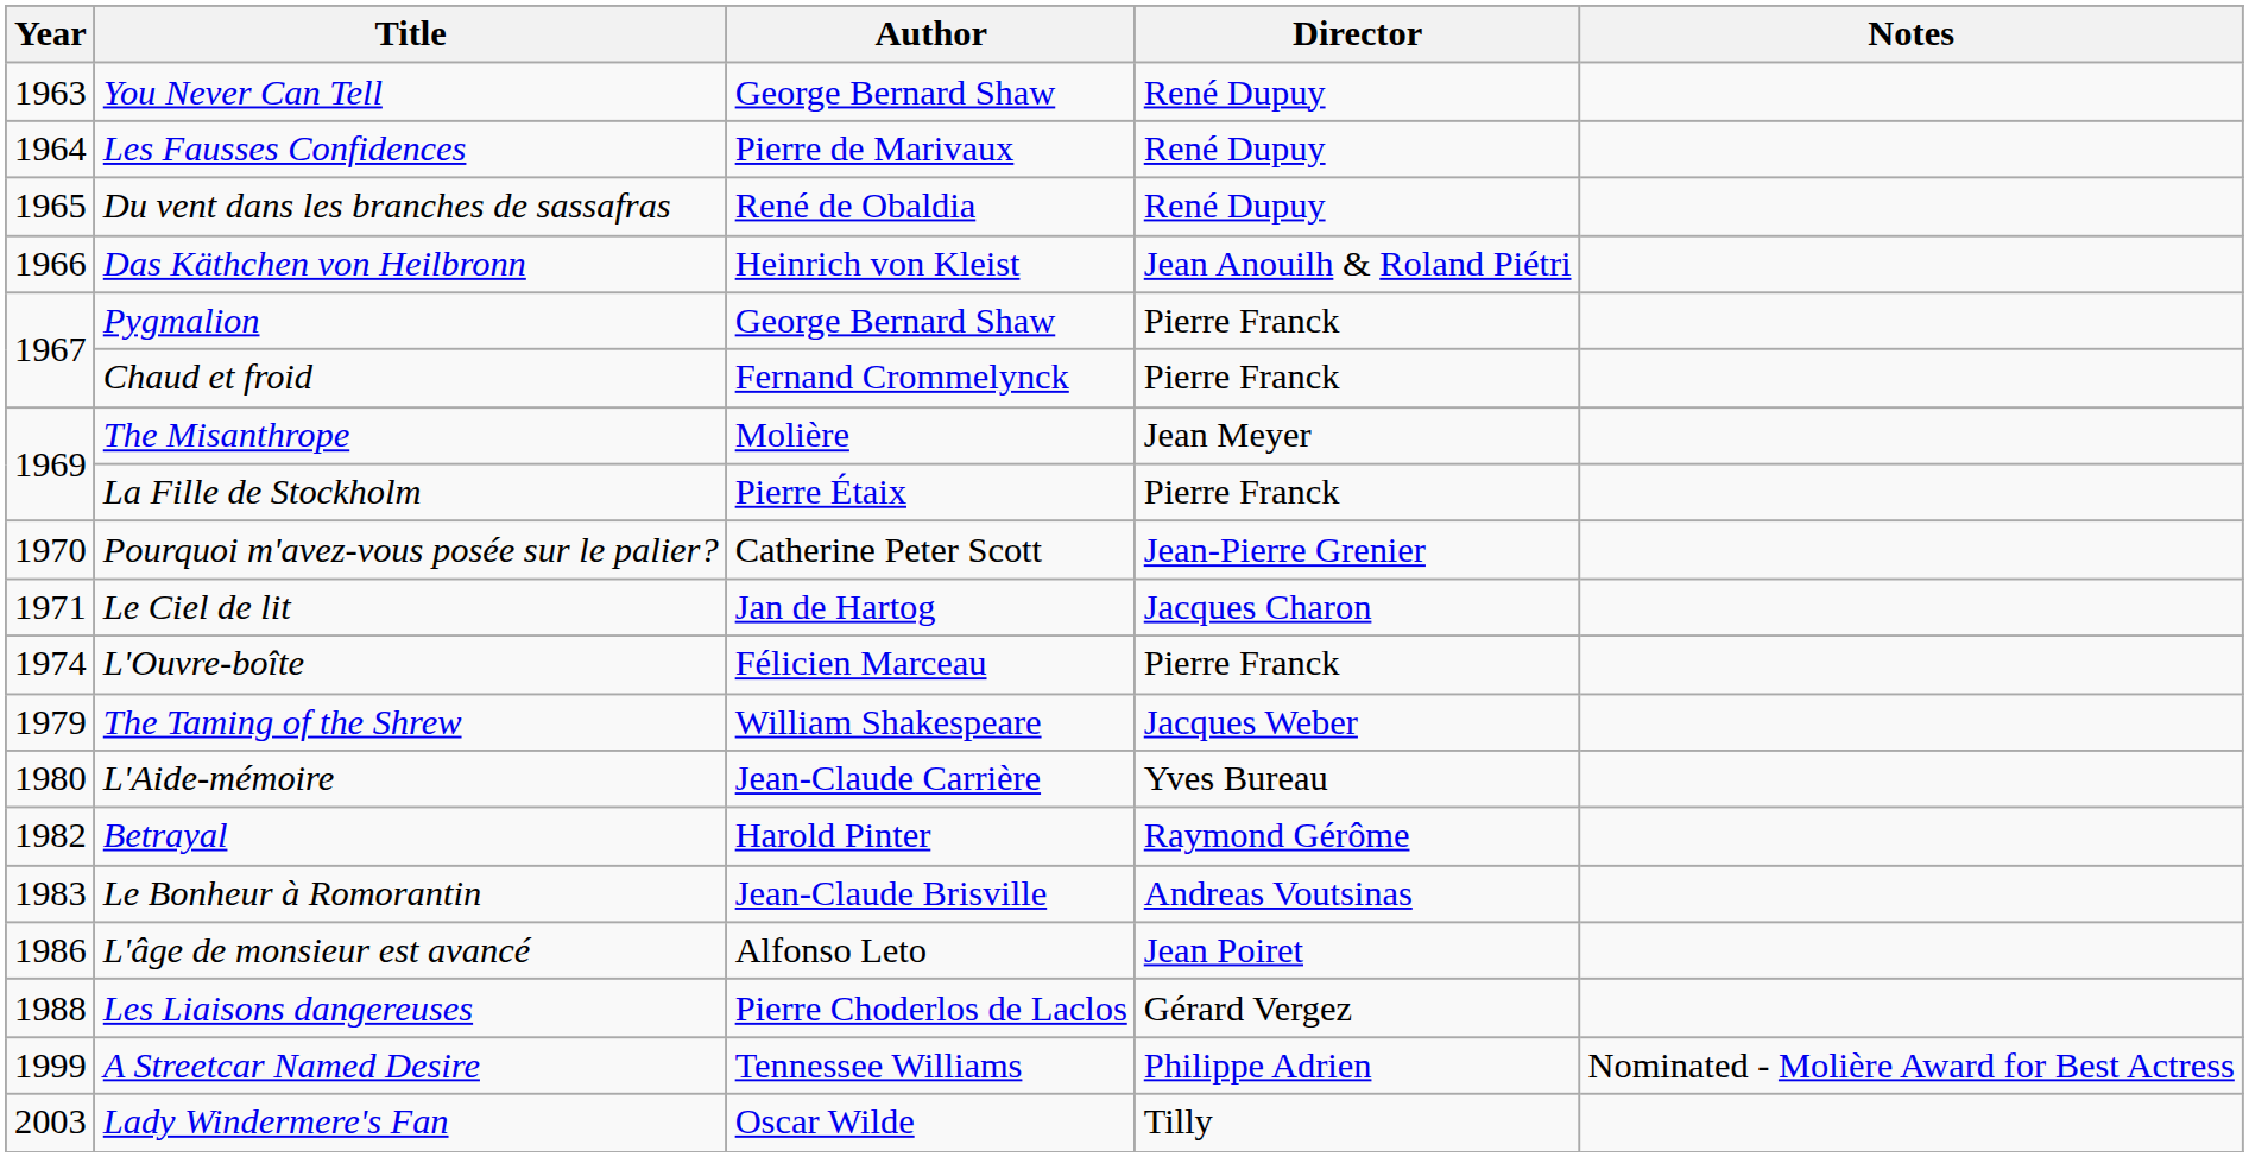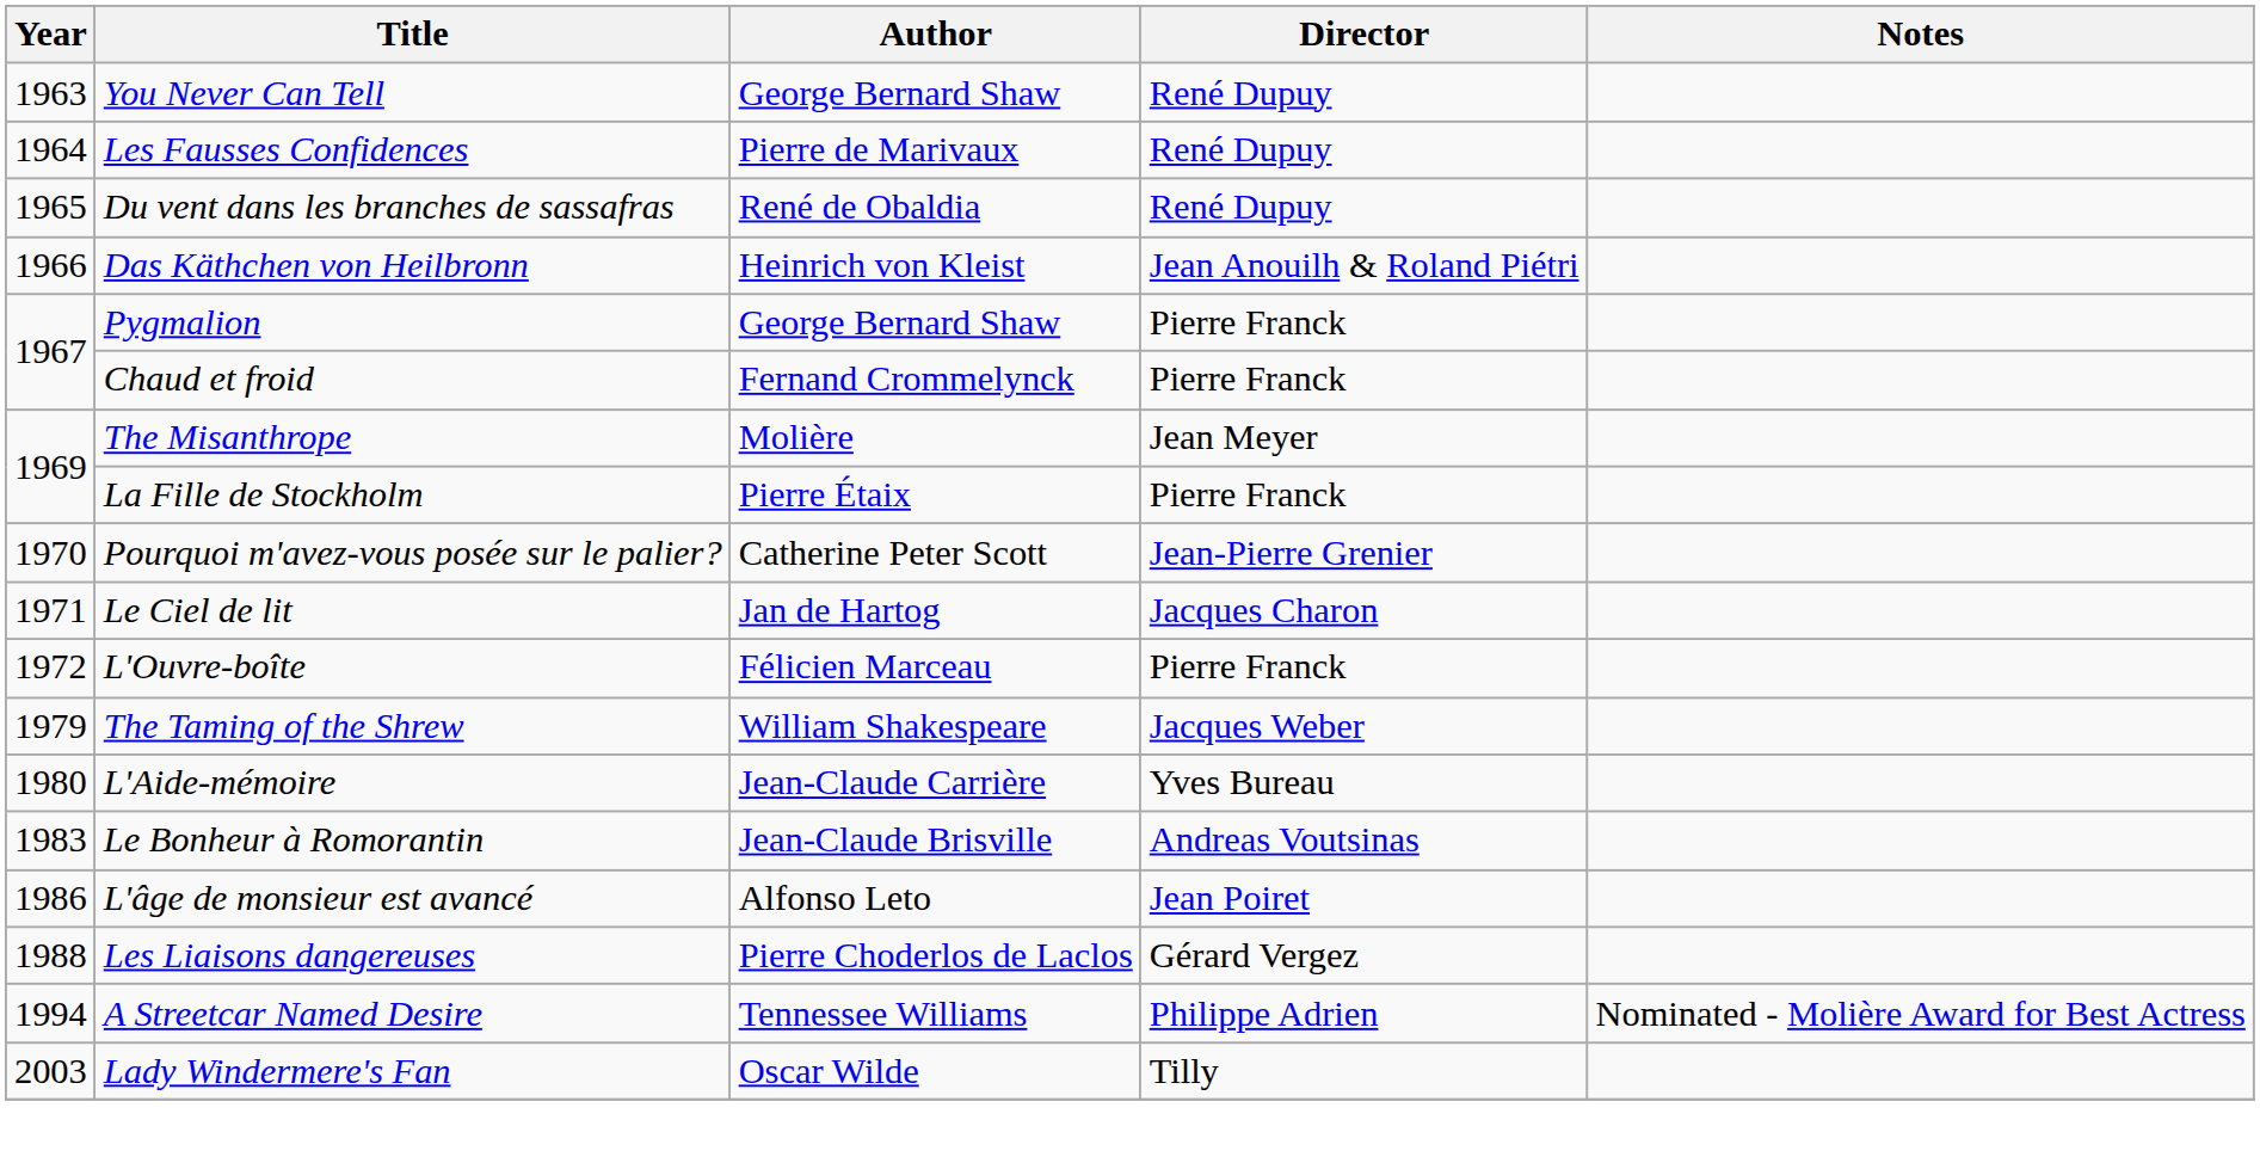 <table class="wikitable">
 <tr>
 <th>Year</th>
 <th>Title</th>
 <th>Author</th>
 <th>Director</th>
 <th>Notes</th>
 </tr>
 <tr>
 <td>1963</td>
 <td><em><a href='#'>You Never Can Tell</a></em></td>
 <td><a href='#'>George Bernard Shaw</a></td>
 <td><a href='#'>René Dupuy</a></td>
 <td></td>
 </tr>
 <tr>
 <td>1964</td>
 <td><em><a href='#'>Les Fausses Confidences</a></em></td>
 <td><a href='#'>Pierre de Marivaux</a></td>
 <td><a href='#'>René Dupuy</a></td>
 <td></td>
 </tr>
 <tr>
 <td>1965</td>
 <td><em>Du vent dans les branches de sassafras</em></td>
 <td><a href='#'>René de Obaldia</a></td>
 <td><a href='#'>René Dupuy</a></td>
 <td></td>
 </tr>
 <tr>
 <td>1966</td>
 <td><em><a href='#'>Das Käthchen von Heilbronn</a></em></td>
 <td><a href='#'>Heinrich von Kleist</a></td>
 <td><a href='#'>Jean Anouilh</a> & <a href='#'>Roland Piétri</a></td>
 <td></td>
 </tr>
 <tr>
 <td rowspan=2>1967</td>
 <td><em><a href='#'>Pygmalion</a></em></td>
 <td><a href='#'>George Bernard Shaw</a></td>
 <td>Pierre Franck</td>
 <td></td>
 </tr>
 <tr>
 <td><em>Chaud et froid</em></td>
 <td><a href='#'>Fernand Crommelynck</a></td>
 <td>Pierre Franck</td>
 <td></td>
 </tr>
 <tr>
 <td rowspan=2>1969</td>
 <td><em><a href='#'>The Misanthrope</a></em></td>
 <td><a href='#'>Molière</a></td>
 <td>Jean Meyer</td>
 <td></td>
 </tr>
 <tr>
 <td><em>La Fille de Stockholm</em></td>
 <td><a href='#'>Pierre Étaix</a></td>
 <td>Pierre Franck</td>
 <td></td>
 </tr>
 <tr>
 <td>1970</td>
 <td><em>Pourquoi m'avez-vous posée sur le palier?</em></td>
 <td>Catherine Peter Scott</td>
 <td><a href='#'>Jean-Pierre Grenier</a></td>
 <td></td>
 </tr>
 <tr>
 <td>1971</td>
 <td><em>Le Ciel de lit</em></td>
 <td><a href='#'>Jan de Hartog</a></td>
 <td><a href='#'>Jacques Charon</a></td>
 <td></td>
 </tr>
 <tr>
-<td>1974</td>
+<td>1972</td>
 <td><em>L'Ouvre-boîte</em></td>
 <td><a href='#'>Félicien Marceau</a></td>
 <td>Pierre Franck</td>
 <td></td>
 </tr>
 <tr>
 <td>1979</td>
 <td><em><a href='#'>The Taming of the Shrew</a></em></td>
 <td><a href='#'>William Shakespeare</a></td>
 <td><a href='#'>Jacques Weber</a></td>
 <td></td>
 </tr>
 <tr>
 <td>1980</td>
 <td><em>L'Aide-mémoire</em></td>
 <td><a href='#'>Jean-Claude Carrière</a></td>
 <td>Yves Bureau</td>
-<td></td>
-</tr>
-<tr>
-<td>1982</td>
-<td><em><a href='#'>Betrayal</a></em></td>
-<td><a href='#'>Harold Pinter</a></td>
-<td><a href='#'>Raymond Gérôme</a></td>
 <td></td>
 </tr>
 <tr>
 <td>1983</td>
 <td><em>Le Bonheur à Romorantin</em></td>
 <td><a href='#'>Jean-Claude Brisville</a></td>
 <td><a href='#'>Andreas Voutsinas</a></td>
 <td></td>
 </tr>
 <tr>
 <td>1986</td>
 <td><em>L'âge de monsieur est avancé</em></td>
 <td>Alfonso Leto</td>
 <td><a href='#'>Jean Poiret</a></td>
 <td></td>
 </tr>
 <tr>
 <td>1988</td>
 <td><em><a href='#'>Les Liaisons dangereuses</a></em></td>
 <td><a href='#'>Pierre Choderlos de Laclos</a></td>
 <td>Gérard Vergez</td>
 <td></td>
 </tr>
 <tr>
-<td>1999</td>
+<td>1994</td>
 <td><em><a href='#'>A Streetcar Named Desire</a></em></td>
 <td><a href='#'>Tennessee Williams</a></td>
 <td><a href='#'>Philippe Adrien</a></td>
 <td>Nominated - <a href='#'>Molière Award for Best Actress</a></td>
 </tr>
 <tr>
 <td>2003</td>
 <td><em><a href='#'>Lady Windermere's Fan</a></em></td>
 <td><a href='#'>Oscar Wilde</a></td>
 <td>Tilly</td>
 <td></td>
 </tr>
 <tr>
 </tr>
 </table>
